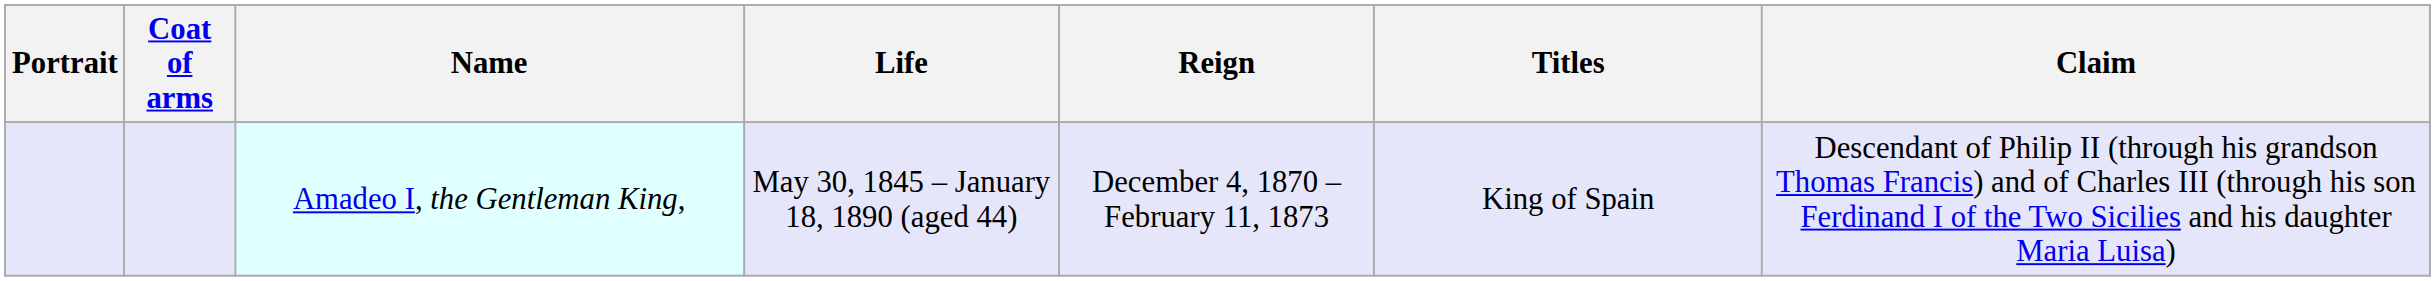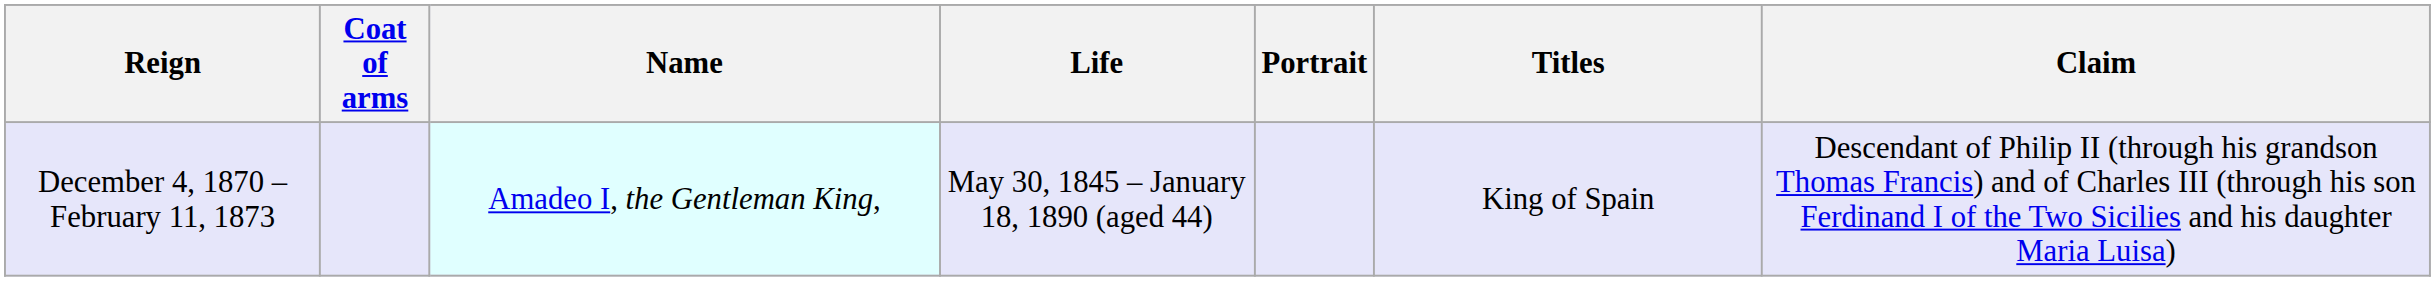 <table style="text-align:center; background:#E6E6FA; width:100%" class="wikitable">
 <tr>
-<th>Portrait</th>
+<th width=13%>Reign</th>
 <th><a href='#'>Coat of arms</a></th>
 <th width=21%>Name</th>
 <th width=13%>Life</th>
-<th width=13%>Reign</th>
+<th>Portrait</th>
 <th width=16%>Titles</th>
 <th>Claim</th>
 </tr>
 <tr>
-<td></td>
+<td>December 4, 1870 – February 11, 1873</td>
 <td></td>
 <td bgcolor=#E0FFFF><a href='#'>Amadeo I</a>, <em>the Gentleman King</em>, <br></td>
 <td>May 30, 1845 – January 18, 1890 (aged 44)</td>
-<td>December 4, 1870 – February 11, 1873</td>
+<td></td>
 <td>King of Spain</td>
 <td>Descendant of Philip II (through his grandson <a href='#'>Thomas Francis</a>) and of Charles III (through his son <a href='#'>Ferdinand I of the Two Sicilies</a> and his daughter <a href='#'>Maria Luisa</a>)</td>
 </tr>
 </table>
